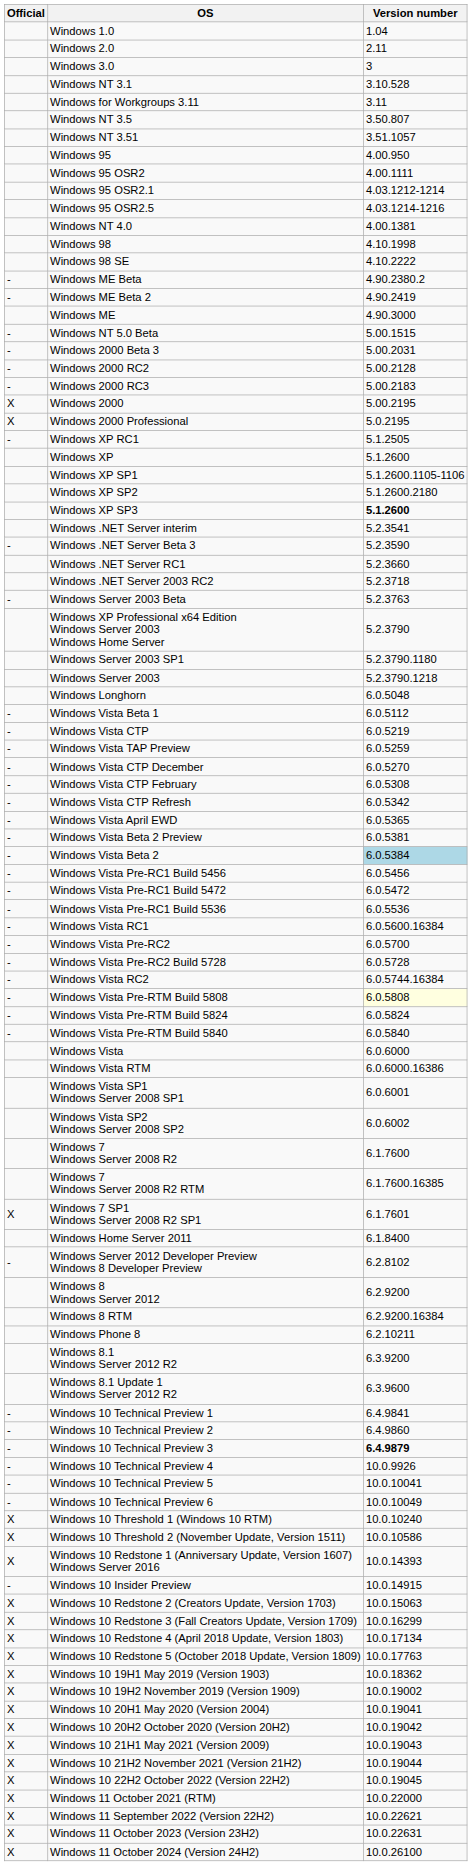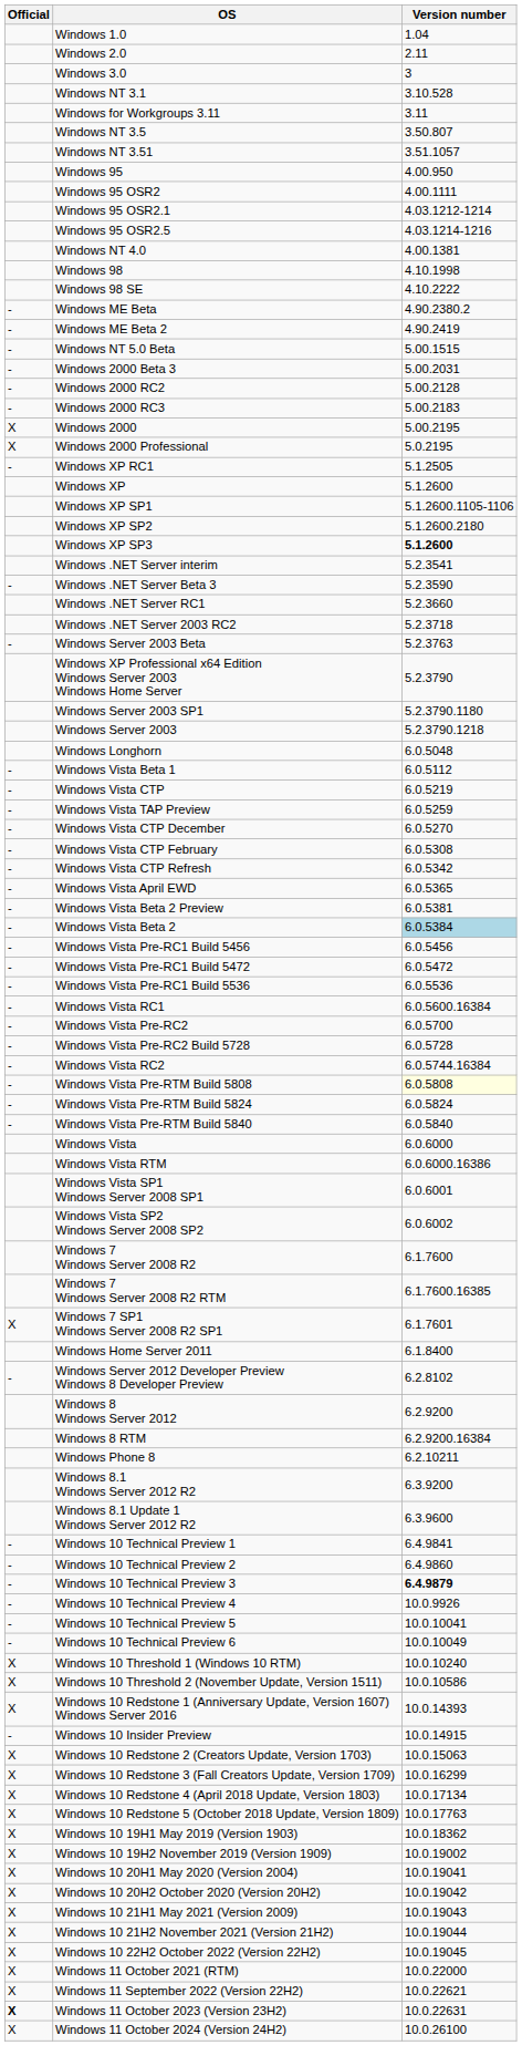 <table class="wikitable">
 <tr>
 <th scope="col">Official</th>
 <th scope="col">OS</th>
 <th scope="col">Version number</th>
 </tr>
 <tr>
 <td></td>
 <td>Windows 1.0</td>
 <td>1.04</td>
 </tr>
 <tr>
 <td></td>
 <td>Windows 2.0</td>
 <td>2.11</td>
 </tr>
 <tr>
 <td></td>
 <td>Windows 3.0</td>
 <td>3</td>
 </tr>
 <tr>
 <td></td>
 <td>Windows NT 3.1</td>
 <td>3.10.528</td>
 </tr>
 <tr>
 <td></td>
 <td>Windows for Workgroups 3.11</td>
 <td>3.11</td>
 </tr>
 <tr>
 <td></td>
 <td>Windows NT 3.5</td>
 <td>3.50.807</td>
 </tr>
 <tr>
 <td></td>
 <td>Windows NT 3.51</td>
 <td>3.51.1057</td>
 </tr>
 <tr>
 <td></td>
 <td>Windows 95</td>
 <td>4.00.950</td>
 </tr>
 <tr>
 <td></td>
 <td>Windows 95 OSR2</td>
 <td>4.00.1111</td>
 </tr>
 <tr>
 <td></td>
 <td>Windows 95 OSR2.1</td>
 <td>4.03.1212-1214</td>
 </tr>
 <tr>
 <td></td>
 <td>Windows 95 OSR2.5</td>
 <td>4.03.1214-1216</td>
 </tr>
 <tr>
 <td></td>
 <td>Windows NT 4.0</td>
 <td>4.00.1381</td>
 </tr>
 <tr>
 <td></td>
 <td>Windows 98</td>
 <td>4.10.1998</td>
 </tr>
 <tr>
 <td></td>
 <td>Windows 98 SE</td>
 <td>4.10.2222</td>
 </tr>
 <tr>
 <td>-</td>
 <td>Windows ME Beta</td>
 <td>4.90.2380.2</td>
 </tr>
 <tr>
 <td>-</td>
 <td>Windows ME Beta 2</td>
 <td>4.90.2419</td>
-</tr>
-<tr>
-<td></td>
-<td>Windows ME</td>
-<td>4.90.3000</td>
 </tr>
 <tr>
 <td>-</td>
 <td>Windows NT 5.0 Beta</td>
 <td>5.00.1515</td>
 </tr>
 <tr>
 <td>-</td>
 <td>Windows 2000 Beta 3</td>
 <td>5.00.2031</td>
 </tr>
 <tr>
 <td>-</td>
 <td>Windows 2000 RC2</td>
 <td>5.00.2128</td>
 </tr>
 <tr>
 <td>-</td>
 <td>Windows 2000 RC3</td>
 <td>5.00.2183</td>
 </tr>
 <tr>
 <td>X</td>
 <td>Windows 2000</td>
 <td>5.00.2195</td>
 </tr>
 <tr>
 <td>X</td>
 <td>Windows 2000 Professional</td>
 <td>5.0.2195</td>
 </tr>
 <tr>
 <td>-</td>
 <td>Windows XP RC1</td>
 <td>5.1.2505</td>
 </tr>
 <tr>
 <td></td>
 <td>Windows XP</td>
 <td>5.1.2600</td>
 </tr>
 <tr>
 <td></td>
 <td>Windows XP SP1</td>
 <td>5.1.2600.1105-1106</td>
 </tr>
 <tr>
 <td></td>
 <td>Windows XP SP2</td>
 <td>5.1.2600.2180</td>
 </tr>
 <tr>
 <td></td>
 <td>Windows XP SP3</td>
 <td><strong>5.1.2600</strong></td>
 </tr>
 <tr>
 <td></td>
 <td>Windows .NET Server interim</td>
 <td>5.2.3541</td>
 </tr>
 <tr>
 <td>-</td>
 <td>Windows .NET Server Beta 3</td>
 <td>5.2.3590</td>
 </tr>
 <tr>
 <td></td>
 <td>Windows .NET Server RC1</td>
 <td>5.2.3660</td>
 </tr>
 <tr>
 <td></td>
 <td>Windows .NET Server 2003 RC2</td>
 <td>5.2.3718</td>
 </tr>
 <tr>
 <td>-</td>
 <td>Windows Server 2003 Beta</td>
 <td>5.2.3763</td>
 </tr>
 <tr>
 <td></td>
 <td>Windows XP Professional x64 Edition<br>Windows Server 2003<br>Windows Home Server</td>
 <td>5.2.3790</td>
 </tr>
 <tr>
 <td></td>
 <td>Windows Server 2003 SP1</td>
 <td>5.2.3790.1180</td>
 </tr>
 <tr>
 <td></td>
 <td>Windows Server 2003</td>
 <td>5.2.3790.1218</td>
 </tr>
 <tr>
 <td></td>
 <td>Windows Longhorn</td>
 <td>6.0.5048</td>
 </tr>
 <tr>
 <td>-</td>
 <td>Windows Vista  Beta 1</td>
 <td>6.0.5112</td>
 </tr>
 <tr>
 <td>-</td>
 <td>Windows Vista CTP</td>
 <td>6.0.5219</td>
 </tr>
 <tr>
 <td>-</td>
 <td>Windows Vista TAP Preview</td>
 <td>6.0.5259</td>
 </tr>
 <tr>
 <td>-</td>
 <td>Windows Vista CTP December</td>
 <td>6.0.5270</td>
 </tr>
 <tr>
 <td>-</td>
 <td>Windows Vista CTP February</td>
 <td>6.0.5308</td>
 </tr>
 <tr>
 <td>-</td>
 <td>Windows Vista CTP Refresh</td>
 <td>6.0.5342</td>
 </tr>
 <tr>
 <td>-</td>
 <td>Windows Vista April EWD</td>
 <td>6.0.5365</td>
 </tr>
 <tr>
 <td>-</td>
 <td>Windows Vista Beta 2 Preview</td>
 <td>6.0.5381</td>
 </tr>
 <tr>
 <td>-</td>
 <td>Windows Vista Beta 2</td>
 <td style="background: lightblue;">6.0.5384</td>
 </tr>
 <tr>
 <td>-</td>
 <td>Windows Vista Pre-RC1 Build 5456</td>
 <td>6.0.5456</td>
 </tr>
 <tr>
 <td>-</td>
 <td>Windows Vista Pre-RC1 Build 5472</td>
 <td>6.0.5472</td>
 </tr>
 <tr>
 <td>-</td>
 <td>Windows Vista Pre-RC1 Build 5536</td>
 <td>6.0.5536</td>
 </tr>
 <tr>
 <td>-</td>
 <td>Windows Vista RC1</td>
 <td>6.0.5600.16384</td>
 </tr>
 <tr>
 <td>-</td>
 <td>Windows Vista Pre-RC2</td>
 <td>6.0.5700</td>
 </tr>
 <tr>
 <td>-</td>
 <td>Windows Vista Pre-RC2 Build 5728</td>
 <td>6.0.5728</td>
 </tr>
 <tr>
 <td>-</td>
 <td>Windows Vista RC2</td>
 <td>6.0.5744.16384</td>
 </tr>
 <tr>
 <td>-</td>
 <td>Windows Vista Pre-RTM Build 5808</td>
 <td style="background: lightyellow;">6.0.5808</td>
 </tr>
 <tr>
 <td>-</td>
 <td>Windows Vista Pre-RTM Build 5824</td>
 <td>6.0.5824</td>
 </tr>
 <tr>
 <td>-</td>
 <td>Windows Vista Pre-RTM Build 5840</td>
 <td>6.0.5840</td>
 </tr>
 <tr>
 <td></td>
 <td>Windows Vista</td>
 <td>6.0.6000</td>
 </tr>
 <tr>
 <td></td>
 <td>Windows Vista RTM</td>
 <td>6.0.6000.16386</td>
 </tr>
 <tr>
 <td></td>
 <td>Windows Vista SP1<br>Windows Server 2008 SP1</td>
 <td>6.0.6001</td>
 </tr>
 <tr>
 <td></td>
 <td>Windows Vista SP2<br>Windows Server 2008 SP2</td>
 <td>6.0.6002</td>
 </tr>
 <tr>
 <td></td>
 <td>Windows 7<br>Windows Server 2008 R2</td>
 <td>6.1.7600</td>
 </tr>
 <tr>
 <td></td>
 <td>Windows 7<br>Windows Server 2008 R2 RTM</td>
 <td>6.1.7600.16385</td>
 </tr>
 <tr>
 <td>X</td>
 <td>Windows 7 SP1 <br> Windows Server 2008 R2 SP1</td>
 <td>6.1.7601</td>
 </tr>
 <tr>
 <td></td>
 <td>Windows Home Server 2011</td>
 <td>6.1.8400</td>
 </tr>
 <tr>
 <td>-</td>
 <td>Windows Server 2012 Developer Preview <br> Windows 8 Developer Preview</td>
 <td>6.2.8102</td>
 </tr>
 <tr>
 <td></td>
 <td>Windows 8<br>Windows Server 2012</td>
 <td>6.2.9200</td>
 </tr>
 <tr>
 <td></td>
 <td>Windows 8 RTM</td>
 <td>6.2.9200.16384</td>
 </tr>
 <tr>
 <td></td>
 <td>Windows Phone 8</td>
 <td>6.2.10211</td>
 </tr>
 <tr>
 <td></td>
 <td>Windows 8.1<br>Windows Server 2012 R2</td>
 <td>6.3.9200</td>
 </tr>
 <tr>
 <td></td>
 <td>Windows 8.1 Update 1<br>Windows Server 2012 R2</td>
 <td>6.3.9600</td>
 </tr>
 <tr>
 <td>-</td>
 <td>Windows 10 Technical Preview 1</td>
 <td>6.4.9841</td>
 </tr>
 <tr>
 <td>-</td>
 <td>Windows 10 Technical Preview 2</td>
 <td>6.4.9860</td>
 </tr>
 <tr>
 <td>-</td>
 <td>Windows 10 Technical Preview 3</td>
 <td><strong>6.4.9879</strong></td>
 </tr>
 <tr>
 <td>-</td>
 <td>Windows 10 Technical Preview 4</td>
 <td>10.0.9926</td>
 </tr>
 <tr>
 <td>-</td>
 <td>Windows 10 Technical Preview 5</td>
 <td>10.0.10041</td>
 </tr>
 <tr>
 <td>-</td>
 <td>Windows 10 Technical Preview 6</td>
 <td>10.0.10049</td>
 </tr>
 <tr>
 <td>X</td>
 <td>Windows 10 Threshold 1 (Windows 10 RTM)</td>
 <td>10.0.10240</td>
 </tr>
 <tr>
 <td>X</td>
 <td>Windows 10 Threshold 2 (November Update, Version 1511)</td>
 <td>10.0.10586</td>
 </tr>
 <tr>
 <td>X</td>
 <td>Windows 10 Redstone 1 (Anniversary Update, Version 1607)<br>Windows Server 2016</td>
 <td>10.0.14393</td>
 </tr>
 <tr>
 <td>-</td>
 <td>Windows 10 Insider Preview</td>
 <td>10.0.14915</td>
 </tr>
 <tr>
 <td>X</td>
 <td>Windows 10 Redstone 2 (Creators Update, Version 1703)</td>
 <td>10.0.15063</td>
 </tr>
 <tr>
 <td>X</td>
 <td>Windows 10 Redstone 3 (Fall Creators Update, Version 1709)</td>
 <td>10.0.16299</td>
 </tr>
 <tr>
 <td>X</td>
 <td>Windows 10 Redstone 4 (April 2018 Update, Version 1803)</td>
 <td>10.0.17134</td>
 </tr>
 <tr>
 <td>X</td>
 <td>Windows 10 Redstone 5 (October 2018 Update, Version 1809)</td>
 <td>10.0.17763</td>
 </tr>
 <tr>
 <td>X</td>
 <td>Windows 10 19H1 May 2019 (Version 1903)</td>
 <td>10.0.18362</td>
 </tr>
 <tr>
 <td>X</td>
 <td>Windows 10 19H2 November 2019 (Version 1909)</td>
 <td>10.0.19002</td>
 </tr>
 <tr>
 <td>X</td>
 <td>Windows 10 20H1 May 2020 (Version 2004)</td>
 <td>10.0.19041</td>
 </tr>
 <tr>
 <td>X</td>
 <td>Windows 10 20H2 October 2020 (Version 20H2)</td>
 <td>10.0.19042</td>
 </tr>
 <tr>
 <td>X</td>
 <td>Windows 10 21H1 May 2021 (Version 2009)</td>
 <td>10.0.19043</td>
 </tr>
 <tr>
 <td>X</td>
 <td>Windows 10 21H2 November 2021 (Version 21H2)</td>
 <td>10.0.19044</td>
 </tr>
 <tr>
 <td>X</td>
 <td>Windows 10 22H2 October 2022 (Version 22H2)</td>
 <td>10.0.19045</td>
 </tr>
 <tr>
 <td>X</td>
 <td>Windows 11 October 2021 (RTM)</td>
 <td>10.0.22000</td>
 </tr>
 <tr>
 <td>X</td>
 <td>Windows 11 September 2022 (Version 22H2)</td>
 <td>10.0.22621</td>
 </tr>
 <tr>
-<td>X</td>
+<td><strong>X</strong></td>
 <td>Windows 11 October 2023 (Version 23H2)</td>
 <td>10.0.22631</td>
 </tr>
 <tr>
 <td>X</td>
 <td>Windows 11 October 2024 (Version 24H2)</td>
 <td>10.0.26100</td>
 </tr>
 </table>
